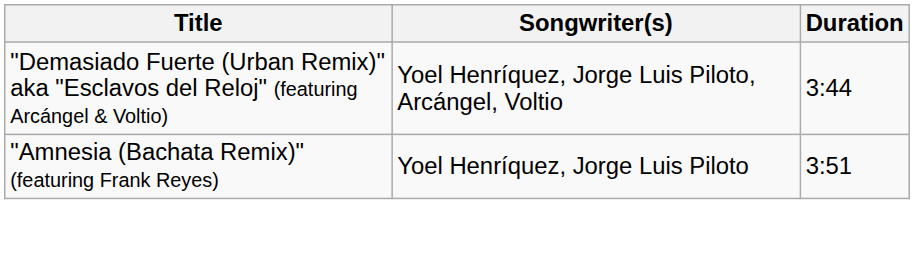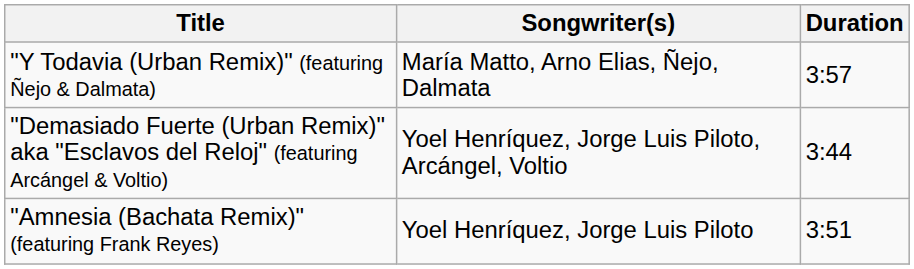 <table class="wikitable">
 <tr>
 <th>Title</th>
 <th>Songwriter(s)</th>
 <th>Duration</th>
+</tr>
+<tr>
+<td>"Y Todavia (Urban Remix)" <small>(featuring Ñejo & Dalmata)</small></td>
+<td>María Matto, Arno Elias, Ñejo, Dalmata</td>
+<td>3:57</td>
 </tr>
 <tr>
 <td>"Demasiado Fuerte (Urban Remix)"<br>aka "Esclavos del Reloj" <small>(featuring Arcángel & Voltio)</small></td>
 <td>Yoel Henríquez, Jorge Luis Piloto, Arcángel, Voltio</td>
 <td>3:44</td>
 </tr>
 <tr>
 <td>"Amnesia (Bachata Remix)" <small>(featuring Frank Reyes)</small></td>
 <td>Yoel Henríquez, Jorge Luis Piloto</td>
 <td>3:51</td>
 </tr>
 </table>
